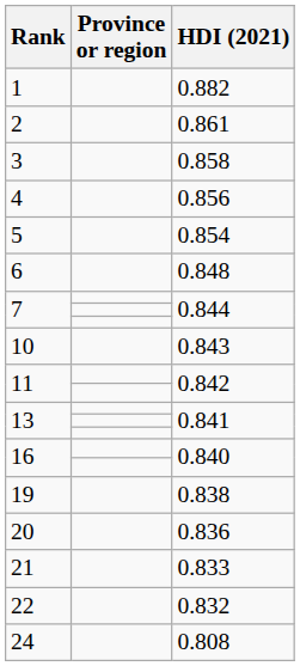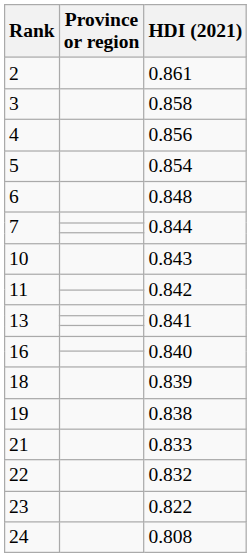 <table class="wikitable sortable">
 <tr>
 <th>Rank</th>
 <th>Province<br>or region</th>
 <th>HDI (2021)</th>
-</tr>
-<tr>
-<td>1</td>
-<td></td>
-<td>0.882</td>
 </tr>
 <tr>
 <td>2</td>
 <td></td>
 <td>0.861</td>
 </tr>
 <tr>
 <td>3</td>
 <td></td>
 <td>0.858</td>
 </tr>
 <tr>
 <td>4</td>
 <td></td>
 <td>0.856</td>
 </tr>
 <tr>
 <td>5</td>
 <td></td>
 <td>0.854</td>
 </tr>
 <tr>
 <td>6</td>
 <td></td>
 <td>0.848</td>
 </tr>
 <tr>
 <td rowspan="3">7</td>
 <td></td>
 <td rowspan="3">0.844</td>
 </tr>
 <tr>
 <td></td>
 </tr>
 <tr>
 <td></td>
 </tr>
 <tr>
 <td>10</td>
 <td></td>
 <td>0.843</td>
 </tr>
 <tr>
 <td rowspan="2">11</td>
 <td></td>
 <td rowspan="2">0.842</td>
 </tr>
 <tr>
 <td></td>
 </tr>
 <tr>
 <td rowspan="3">13</td>
 <td></td>
 <td rowspan="3">0.841</td>
 </tr>
 <tr>
 <td></td>
 </tr>
 <tr>
 <td></td>
 </tr>
 <tr>
 <td rowspan="2">16</td>
 <td></td>
 <td rowspan="2">0.840</td>
 </tr>
 <tr>
 <td></td>
 </tr>
 <tr>
+<td>18</td>
+<td></td>
+<td>0.839</td>
+</tr>
+<tr>
 <td>19</td>
 <td></td>
 <td>0.838</td>
-</tr>
-<tr>
-<td>20</td>
-<td></td>
-<td>0.836</td>
 </tr>
 <tr>
 <td>21</td>
 <td></td>
 <td>0.833</td>
 </tr>
 <tr>
 <td>22</td>
 <td></td>
 <td>0.832</td>
 </tr>
 <tr>
+<td>23</td>
+<td></td>
+<td>0.822</td>
+</tr>
+<tr>
 <td>24</td>
 <td></td>
 <td>0.808</td>
 </tr>
 </table>
